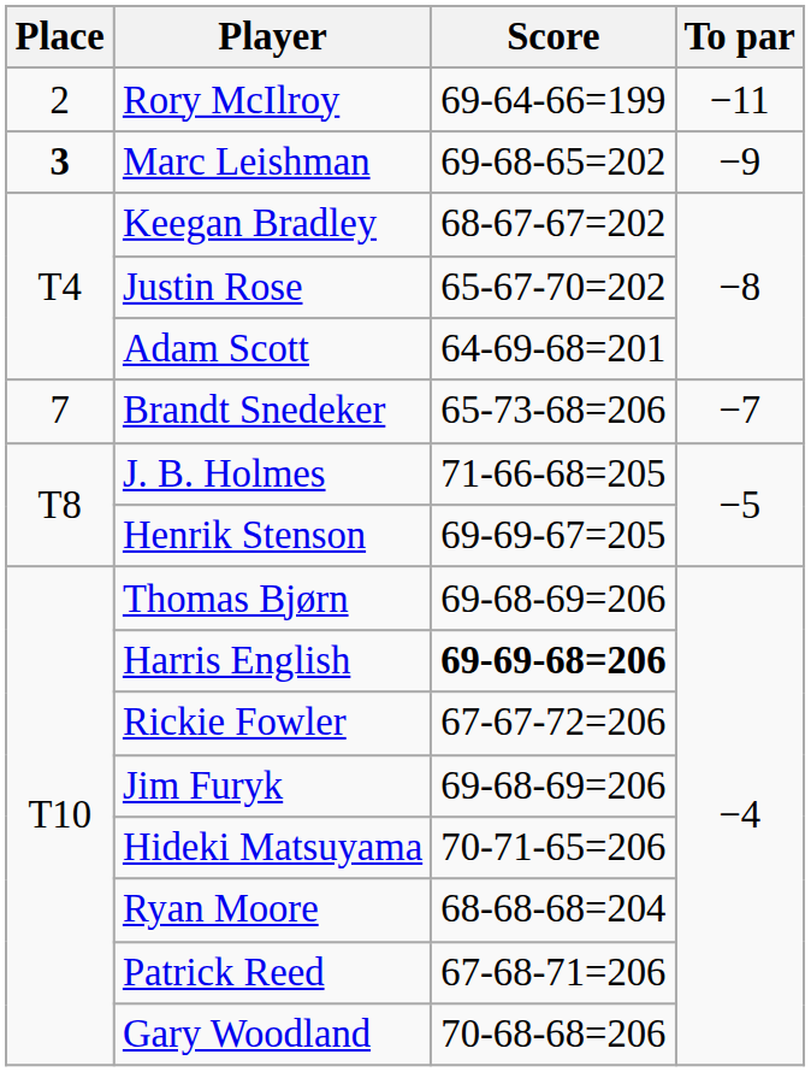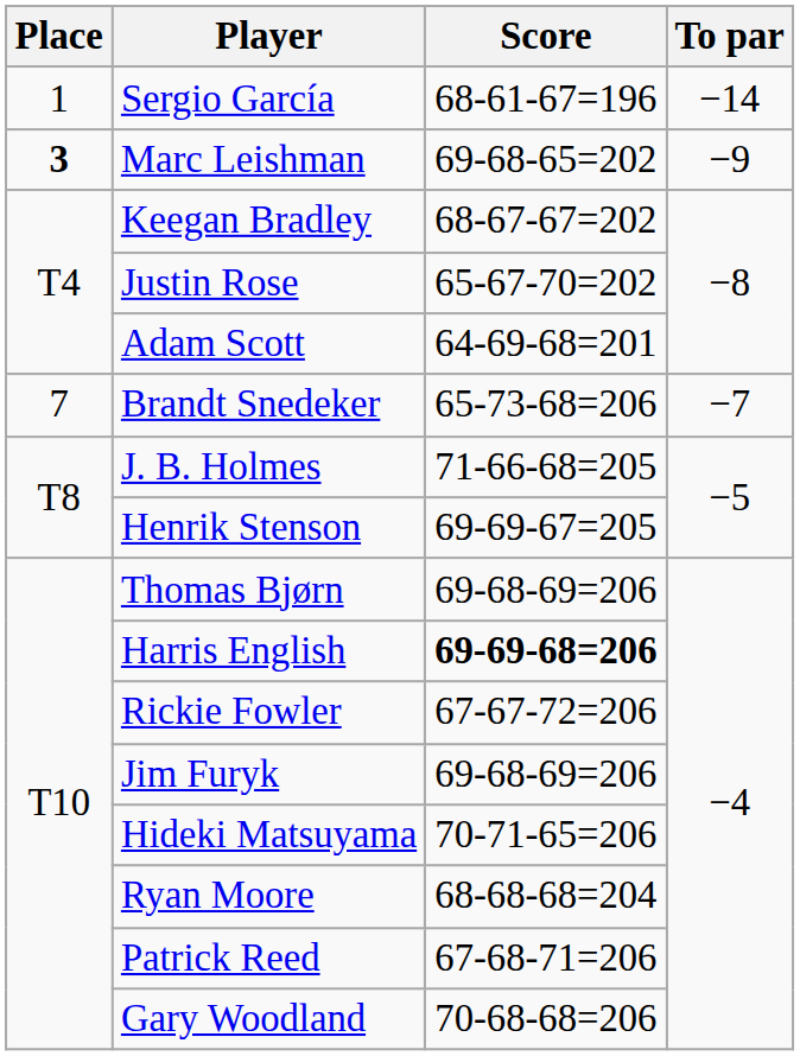 <table class="wikitable">
 <tr>
 <th>Place</th>
 <th>Player</th>
 <th>Score</th>
 <th>To par</th>
 </tr>
 <tr>
-<td align=center>2</td>
-<td> <a href='#'>Rory McIlroy</a></td>
-<td align=center>69-64-66=199</td>
-<td align=center>−11</td>
+<td align=center>1</td>
+<td> <a href='#'>Sergio García</a></td>
+<td align=center>68-61-67=196</td>
+<td align=center>−14</td>
 </tr>
 <tr>
 <td align=center><strong>3</strong></td>
 <td> <a href='#'>Marc Leishman</a></td>
 <td align=center>69-68-65=202</td>
 <td align=center>−9</td>
 </tr>
 <tr>
 <td align=center rowspan=3>T4</td>
 <td> <a href='#'>Keegan Bradley</a></td>
 <td align=center>68-67-67=202</td>
 <td align=center rowspan=3>−8</td>
 </tr>
 <tr>
 <td> <a href='#'>Justin Rose</a></td>
 <td align=center>65-67-70=202</td>
 </tr>
 <tr>
 <td> <a href='#'>Adam Scott</a></td>
 <td align=center>64-69-68=201</td>
 </tr>
 <tr>
 <td align=center>7</td>
 <td> <a href='#'>Brandt Snedeker</a></td>
 <td align=center>65-73-68=206</td>
 <td align=center>−7</td>
 </tr>
 <tr>
 <td align=center rowspan=2>T8</td>
 <td> <a href='#'>J. B. Holmes</a></td>
 <td align=center>71-66-68=205</td>
 <td align=center rowspan=2>−5</td>
 </tr>
 <tr>
 <td> <a href='#'>Henrik Stenson</a></td>
 <td align=center>69-69-67=205</td>
 </tr>
 <tr>
 <td align=center rowspan=8>T10</td>
 <td> <a href='#'>Thomas Bjørn</a></td>
 <td align=center>69-68-69=206</td>
 <td align=center rowspan=8>−4</td>
 </tr>
 <tr>
 <td> <a href='#'>Harris English</a></td>
 <td align=center><strong>69-69-68=206</strong></td>
 </tr>
 <tr>
 <td> <a href='#'>Rickie Fowler</a></td>
 <td align=center>67-67-72=206</td>
 </tr>
 <tr>
 <td> <a href='#'>Jim Furyk</a></td>
 <td align=center>69-68-69=206</td>
 </tr>
 <tr>
 <td> <a href='#'>Hideki Matsuyama</a></td>
 <td align=center>70-71-65=206</td>
 </tr>
 <tr>
 <td> <a href='#'>Ryan Moore</a></td>
 <td align=center>68-68-68=204</td>
 </tr>
 <tr>
 <td> <a href='#'>Patrick Reed</a></td>
 <td align=center>67-68-71=206</td>
 </tr>
 <tr>
 <td> <a href='#'>Gary Woodland</a></td>
 <td align=center>70-68-68=206</td>
 </tr>
 </table>
